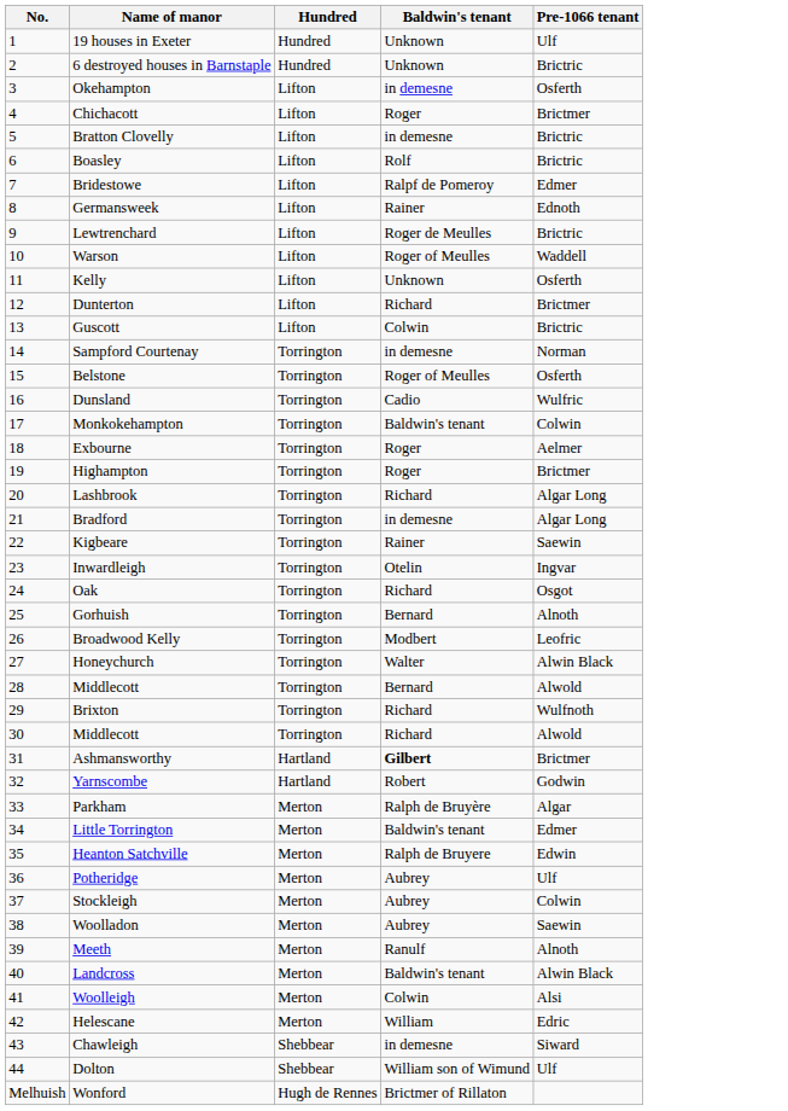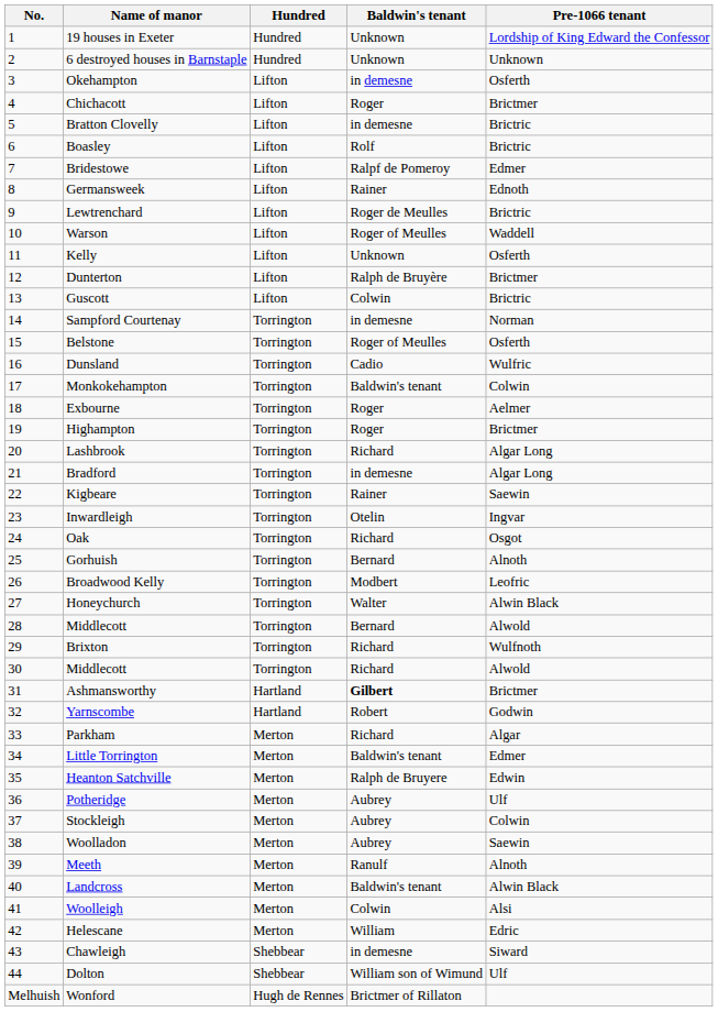 <table class="wikitable">
 <tr>
 <th>No.</th>
 <th>Name of manor</th>
 <th>Hundred</th>
 <th>Baldwin's tenant</th>
 <th>Pre-1066 tenant</th>
 </tr>
 <tr>
 <td>1</td>
 <td>19 houses in Exeter</td>
 <td>Hundred</td>
 <td>Unknown</td>
-<td>Ulf</td>
+<td><a href='#'>Lordship of King Edward the Confessor</a></td>
 </tr>
 <tr>
 <td>2</td>
 <td>6 destroyed houses in <a href='#'>Barnstaple</a></td>
 <td>Hundred</td>
 <td>Unknown</td>
-<td>Brictric</td>
+<td>Unknown</td>
 </tr>
 <tr>
 <td>3</td>
 <td>Okehampton</td>
 <td>Lifton</td>
 <td>in <a href='#'>demesne</a></td>
 <td>Osferth</td>
 </tr>
 <tr>
 <td>4</td>
 <td>Chichacott</td>
 <td>Lifton</td>
 <td>Roger</td>
 <td>Brictmer</td>
 </tr>
 <tr>
 <td>5</td>
 <td>Bratton Clovelly</td>
 <td>Lifton</td>
 <td>in demesne</td>
 <td>Brictric</td>
 </tr>
 <tr>
 <td>6</td>
 <td>Boasley</td>
 <td>Lifton</td>
 <td>Rolf</td>
 <td>Brictric</td>
 </tr>
 <tr>
 <td>7</td>
 <td>Bridestowe</td>
 <td>Lifton</td>
 <td>Ralpf de Pomeroy</td>
 <td>Edmer</td>
 </tr>
 <tr>
 <td>8</td>
 <td>Germansweek</td>
 <td>Lifton</td>
 <td>Rainer</td>
 <td>Ednoth</td>
 </tr>
 <tr>
 <td>9</td>
 <td>Lewtrenchard</td>
 <td>Lifton</td>
 <td>Roger de Meulles</td>
 <td>Brictric</td>
 </tr>
 <tr>
 <td>10</td>
 <td>Warson</td>
 <td>Lifton</td>
 <td>Roger of Meulles</td>
 <td>Waddell</td>
 </tr>
 <tr>
 <td>11</td>
 <td>Kelly</td>
 <td>Lifton</td>
 <td>Unknown</td>
 <td>Osferth</td>
 </tr>
 <tr>
 <td>12</td>
 <td>Dunterton</td>
 <td>Lifton</td>
-<td>Richard</td>
+<td>Ralph de Bruyère</td>
 <td>Brictmer</td>
 </tr>
 <tr>
 <td>13</td>
 <td>Guscott</td>
 <td>Lifton</td>
 <td>Colwin</td>
 <td>Brictric</td>
 </tr>
 <tr>
 <td>14</td>
 <td>Sampford Courtenay</td>
 <td>Torrington</td>
 <td>in demesne</td>
 <td>Norman</td>
 </tr>
 <tr>
 <td>15</td>
 <td>Belstone</td>
 <td>Torrington</td>
 <td>Roger of Meulles</td>
 <td>Osferth</td>
 </tr>
 <tr>
 <td>16</td>
 <td>Dunsland</td>
 <td>Torrington</td>
 <td>Cadio</td>
 <td>Wulfric</td>
 </tr>
 <tr>
 <td>17</td>
 <td>Monkokehampton</td>
 <td>Torrington</td>
 <td>Baldwin's tenant</td>
 <td>Colwin</td>
 </tr>
 <tr>
 <td>18</td>
 <td>Exbourne</td>
 <td>Torrington</td>
 <td>Roger</td>
 <td>Aelmer</td>
 </tr>
 <tr>
 <td>19</td>
 <td>Highampton</td>
 <td>Torrington</td>
 <td>Roger</td>
 <td>Brictmer</td>
 </tr>
 <tr>
 <td>20</td>
 <td>Lashbrook</td>
 <td>Torrington</td>
 <td>Richard</td>
 <td>Algar Long</td>
 </tr>
 <tr>
 <td>21</td>
 <td>Bradford</td>
 <td>Torrington</td>
 <td>in demesne</td>
 <td>Algar Long</td>
 </tr>
 <tr>
 <td>22</td>
 <td>Kigbeare</td>
 <td>Torrington</td>
 <td>Rainer</td>
 <td>Saewin</td>
 </tr>
 <tr>
 <td>23</td>
 <td>Inwardleigh</td>
 <td>Torrington</td>
 <td>Otelin</td>
 <td>Ingvar</td>
 </tr>
 <tr>
 <td>24</td>
 <td>Oak</td>
 <td>Torrington</td>
 <td>Richard</td>
 <td>Osgot</td>
 </tr>
 <tr>
 <td>25</td>
 <td>Gorhuish</td>
 <td>Torrington</td>
 <td>Bernard</td>
 <td>Alnoth</td>
 </tr>
 <tr>
 <td>26</td>
 <td>Broadwood Kelly</td>
 <td>Torrington</td>
 <td>Modbert</td>
 <td>Leofric</td>
 </tr>
 <tr>
 <td>27</td>
 <td>Honeychurch</td>
 <td>Torrington</td>
 <td>Walter</td>
 <td>Alwin Black</td>
 </tr>
 <tr>
 <td>28</td>
 <td>Middlecott</td>
 <td>Torrington</td>
 <td>Bernard</td>
 <td>Alwold</td>
 </tr>
 <tr>
 <td>29</td>
 <td>Brixton</td>
 <td>Torrington</td>
 <td>Richard</td>
 <td>Wulfnoth</td>
 </tr>
 <tr>
 <td>30</td>
 <td>Middlecott</td>
 <td>Torrington</td>
 <td>Richard</td>
 <td>Alwold</td>
 </tr>
 <tr>
 <td>31</td>
 <td>Ashmansworthy</td>
 <td>Hartland</td>
 <td><strong>Gilbert</strong></td>
 <td>Brictmer</td>
 </tr>
 <tr>
 <td>32</td>
 <td><a href='#'>Yarnscombe</a></td>
 <td>Hartland</td>
 <td>Robert</td>
 <td>Godwin</td>
 </tr>
 <tr>
 <td>33</td>
 <td>Parkham</td>
 <td>Merton</td>
-<td>Ralph de Bruyère</td>
+<td>Richard</td>
 <td>Algar</td>
 </tr>
 <tr>
 <td>34</td>
 <td><a href='#'>Little Torrington</a></td>
 <td>Merton</td>
 <td>Baldwin's tenant</td>
 <td>Edmer</td>
 </tr>
 <tr>
 <td>35</td>
 <td><a href='#'>Heanton Satchville</a></td>
 <td>Merton</td>
 <td>Ralph de Bruyere</td>
 <td>Edwin</td>
 </tr>
 <tr>
 <td>36</td>
 <td><a href='#'>Potheridge</a></td>
 <td>Merton</td>
 <td>Aubrey</td>
 <td>Ulf</td>
 </tr>
 <tr>
 <td>37</td>
 <td>Stockleigh</td>
 <td>Merton</td>
 <td>Aubrey</td>
 <td>Colwin</td>
 </tr>
 <tr>
 <td>38</td>
 <td>Woolladon</td>
 <td>Merton</td>
 <td>Aubrey</td>
 <td>Saewin</td>
 </tr>
 <tr>
 <td>39</td>
 <td><a href='#'>Meeth</a></td>
 <td>Merton</td>
 <td>Ranulf</td>
 <td>Alnoth</td>
 </tr>
 <tr>
 <td>40</td>
 <td><a href='#'>Landcross</a></td>
 <td>Merton</td>
 <td>Baldwin's tenant</td>
 <td>Alwin Black</td>
 </tr>
 <tr>
 <td>41</td>
 <td><a href='#'>Woolleigh</a></td>
 <td>Merton</td>
 <td>Colwin</td>
 <td>Alsi</td>
 </tr>
 <tr>
 <td>42</td>
 <td>Helescane</td>
 <td>Merton</td>
 <td>William</td>
 <td>Edric</td>
 </tr>
 <tr>
 <td>43</td>
 <td>Chawleigh</td>
 <td>Shebbear</td>
 <td>in demesne</td>
 <td>Siward</td>
 </tr>
 <tr>
 <td>44</td>
 <td>Dolton</td>
 <td>Shebbear</td>
 <td>William son of Wimund</td>
 <td>Ulf</td>
 </tr>
 <tr>
 <td 45>Melhuish</td>
 <td>Wonford</td>
 <td>Hugh de Rennes</td>
 <td>Brictmer of Rillaton</td>
 </tr>
 </table>
